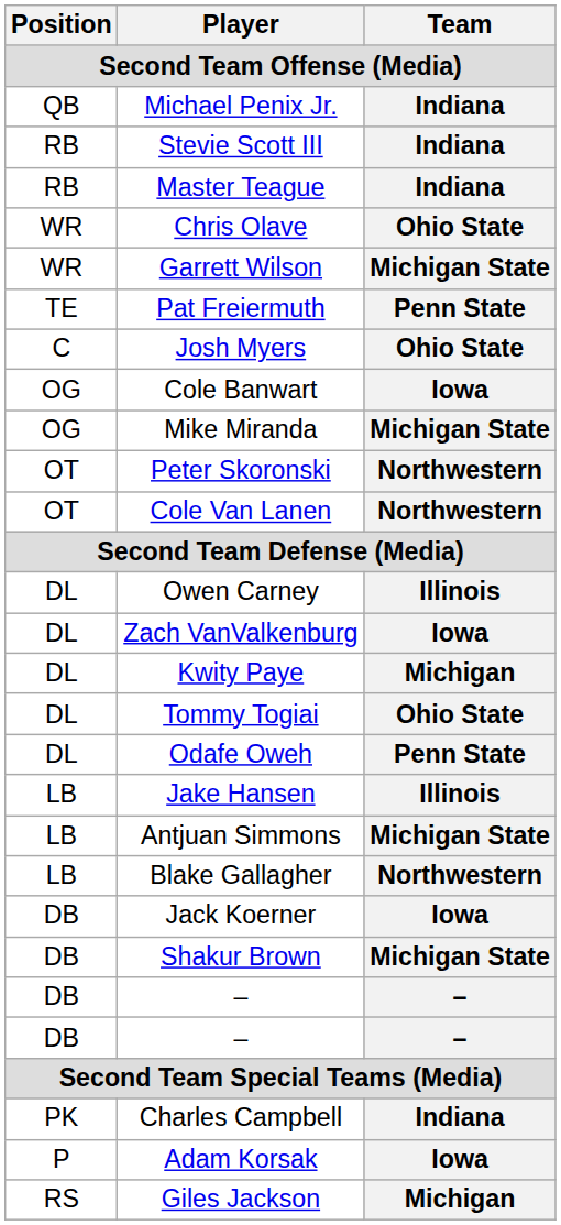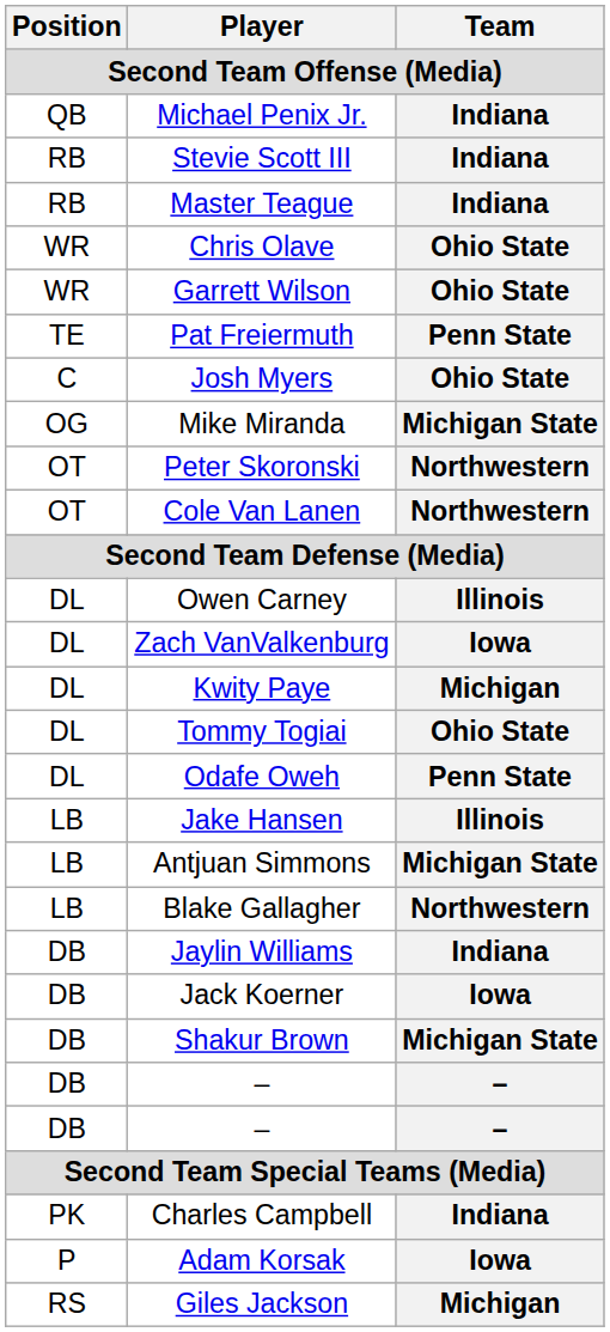 <table class="wikitable sortable">
 <tr>
 <th>Position</th>
 <th>Player</th>
 <th>Team</th>
 </tr>
 <tr>
 <td colspan="3" style="text-align:center; background:#ddd;"><strong>Second Team Offense (Media)</strong></td>
 </tr>
 <tr style="text-align:center;">
 <td style="background:white">QB</td>
 <td style="background:white"><a href='#'>Michael Penix Jr.</a></td>
 <th style=>Indiana</th>
 </tr>
 <tr style="text-align:center;">
 <td style="background:white">RB</td>
 <td style="background:white"><a href='#'>Stevie Scott III</a></td>
 <th style=>Indiana</th>
 </tr>
 <tr style="text-align:center;">
 <td style="background:white">RB</td>
 <td style="background:white"><a href='#'>Master Teague</a></td>
 <th style=>Indiana</th>
 </tr>
 <tr style="text-align:center;">
 <td style="background:white">WR</td>
 <td style="background:white"><a href='#'>Chris Olave</a></td>
 <th style=>Ohio State</th>
 </tr>
 <tr style="text-align:center;">
 <td style="background:white">WR</td>
 <td style="background:white"><a href='#'>Garrett Wilson</a></td>
-<th style=>Michigan State</th>
+<th style=>Ohio State</th>
 </tr>
 <tr style="text-align:center;">
 <td style="background:white">TE</td>
 <td style="background:white"><a href='#'>Pat Freiermuth</a></td>
 <th style=>Penn State</th>
 </tr>
 <tr style="text-align:center;">
 <td style="background:white">C</td>
 <td style="background:white"><a href='#'>Josh Myers</a></td>
 <th style=>Ohio State</th>
-</tr>
-<tr style="text-align:center;">
-<td style="background:white">OG</td>
-<td style="background:white">Cole Banwart</td>
-<th style=>Iowa</th>
 </tr>
 <tr style="text-align:center;">
 <td style="background:white">OG</td>
 <td style="background:white">Mike Miranda</td>
 <th style=>Michigan State</th>
 </tr>
 <tr style="text-align:center;">
 <td style="background:white">OT</td>
 <td style="background:white"><a href='#'>Peter Skoronski</a></td>
 <th style=>Northwestern</th>
 </tr>
 <tr style="text-align:center;">
 <td style="background:white">OT</td>
 <td style="background:white"><a href='#'>Cole Van Lanen</a></td>
 <th style=>Northwestern</th>
 </tr>
 <tr>
 <td colspan="3" style="text-align:center; background:#ddd;"><strong>Second Team Defense (Media)</strong></td>
 </tr>
 <tr style="text-align:center;">
 <td style="background:white">DL</td>
 <td style="background:white">Owen Carney</td>
 <th style=>Illinois</th>
 </tr>
 <tr style="text-align:center;">
 <td style="background:white">DL</td>
 <td style="background:white"><a href='#'>Zach VanValkenburg</a></td>
 <th style=>Iowa</th>
 </tr>
 <tr style="text-align:center;">
 <td style="background:white">DL</td>
 <td style="background:white"><a href='#'>Kwity Paye</a></td>
 <th style=>Michigan</th>
 </tr>
 <tr style="text-align:center;">
 <td style="background:white">DL</td>
 <td style="background:white"><a href='#'>Tommy Togiai</a></td>
 <th style=>Ohio State</th>
 </tr>
 <tr style="text-align:center;">
 <td style="background:white">DL</td>
 <td style="background:white"><a href='#'>Odafe Oweh</a></td>
 <th style=>Penn State</th>
 </tr>
 <tr style="text-align:center;">
 <td style="background:white">LB</td>
 <td style="background:white"><a href='#'>Jake Hansen</a></td>
 <th style=>Illinois</th>
 </tr>
 <tr style="text-align:center;">
 <td style="background:white">LB</td>
 <td style="background:white">Antjuan Simmons</td>
 <th style=>Michigan State</th>
 </tr>
 <tr style="text-align:center;">
 <td style="background:white">LB</td>
 <td style="background:white">Blake Gallagher</td>
 <th style=>Northwestern</th>
 </tr>
 <tr style="text-align:center;">
 <td style="background:white">DB</td>
+<td style="background:white"><a href='#'>Jaylin Williams</a></td>
+<th style=>Indiana</th>
+</tr>
+<tr style="text-align:center;">
+<td style="background:white">DB</td>
 <td style="background:white">Jack Koerner</td>
 <th style=>Iowa</th>
 </tr>
 <tr style="text-align:center;">
 <td style="background:white">DB</td>
 <td style="background:white"><a href='#'>Shakur Brown</a></td>
 <th style=>Michigan State</th>
 </tr>
 <tr style="text-align:center;">
 <td style="background:white">DB</td>
 <td style="background:white">–</td>
 <th style=>–</th>
 </tr>
 <tr style="text-align:center;">
 <td style="background:white">DB</td>
 <td style="background:white">–</td>
 <th style=>–</th>
 </tr>
 <tr>
 <td colspan="3" style="text-align:center; background:#ddd;"><strong>Second Team Special Teams (Media)</strong></td>
 </tr>
 <tr style="text-align:center;">
 <td style="background:white">PK</td>
 <td style="background:white">Charles Campbell</td>
 <th style=>Indiana</th>
 </tr>
 <tr style="text-align:center;">
 <td style="background:white">P</td>
 <td style="background:white"><a href='#'>Adam Korsak</a></td>
 <th style=>Iowa</th>
 </tr>
 <tr style="text-align:center;">
 <td style="background:white">RS</td>
 <td style="background:white"><a href='#'>Giles Jackson</a></td>
 <th style=>Michigan</th>
 </tr>
 </table>
